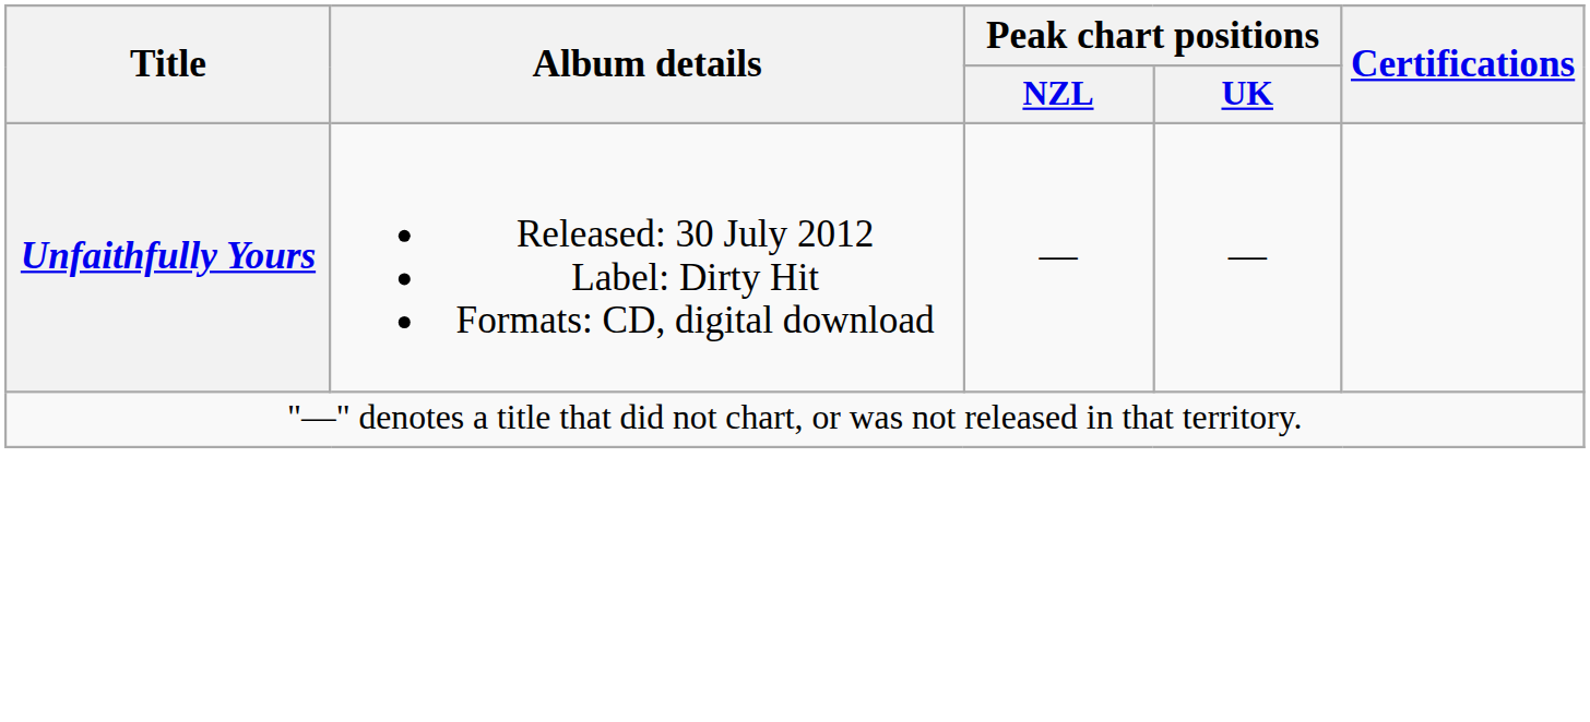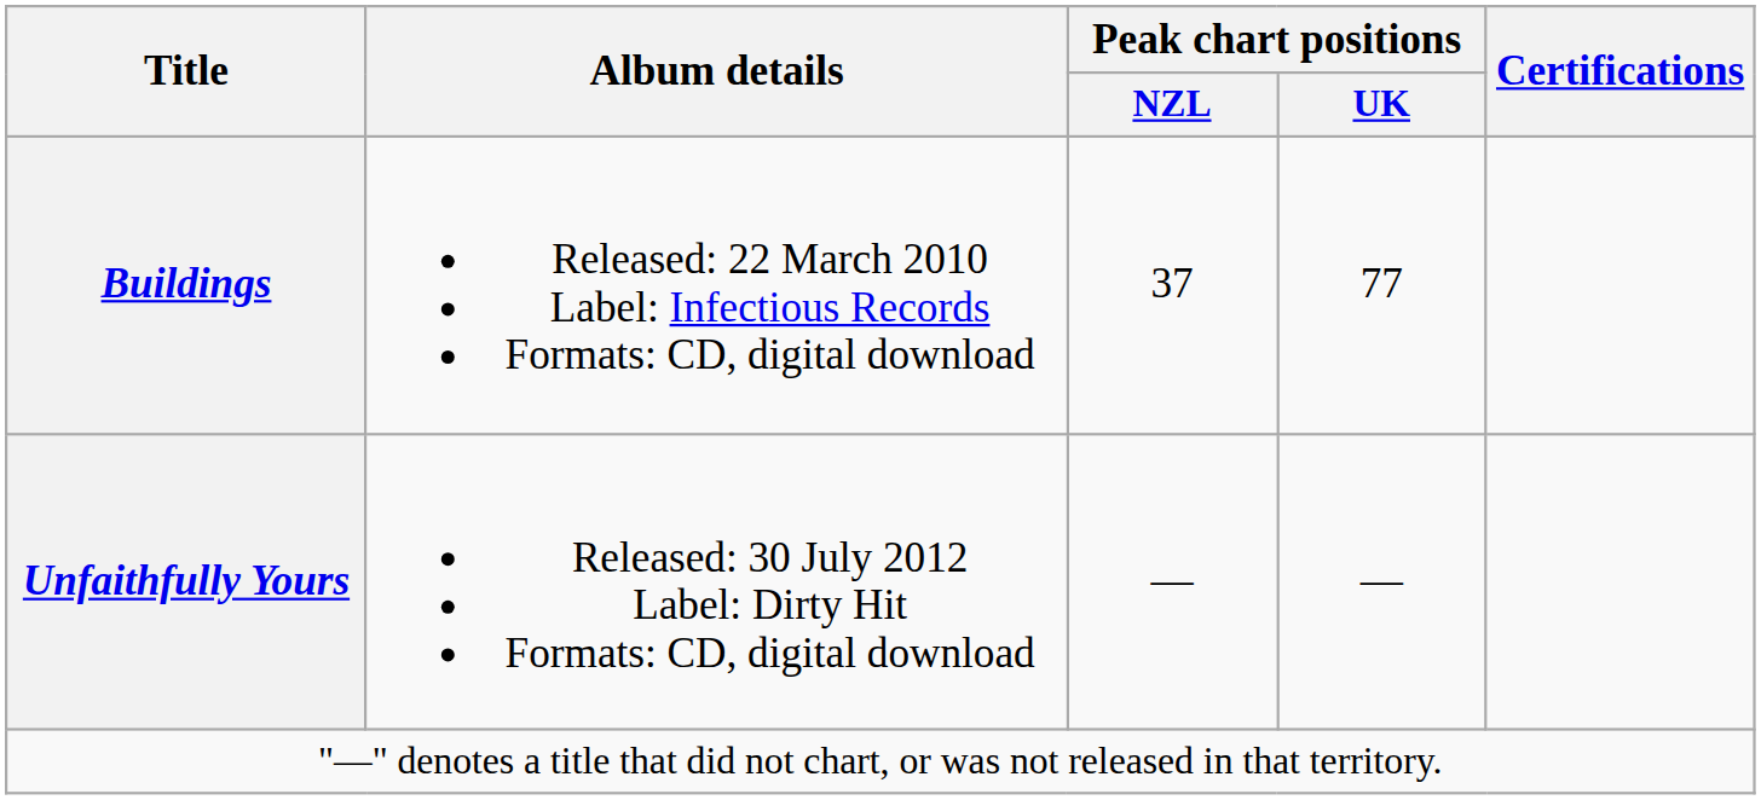 <table class="wikitable" style="text-align:center;">
 <tr>
 <th scope="col" rowspan="2" style="width:8em;">Title</th>
 <th scope="col" rowspan="2" style="width:16em;">Album details</th>
 <th scope="col" colspan="2">Peak chart positions</th>
 <th scope="col" rowspan="2"><a href='#'>Certifications</a></th>
 </tr>
 <tr>
 <th scope="col" style="width:5em;font-size:90%;"><a href='#'>NZL</a><br></th>
 <th scope="col" style="width:5em;font-size:90%;"><a href='#'>UK</a><br></th>
 </tr>
 <tr>
+<th scope="row"><strong><em><a href='#'>Buildings</a></em></strong></th>
+<td><br><ul><li>Released: 22 March 2010</li><li>Label: <a href='#'>Infectious Records</a></li><li>Formats: CD, digital download</li></ul></td>
+<td>37</td>
+<td>77</td>
+<td></td>
+</tr>
+<tr>
 <th scope="row"><strong><em><a href='#'>Unfaithfully Yours</a></em></strong></th>
 <td><br><ul><li>Released: 30 July 2012</li><li>Label: Dirty Hit</li><li>Formats: CD, digital download</li></ul></td>
 <td>—</td>
 <td>—</td>
 </tr>
 <tr>
 <td colspan="5" style="font-size:90%">"—" denotes a title that did not chart, or was not released in that territory.</td>
 </tr>
 </table>
